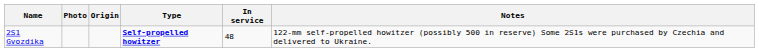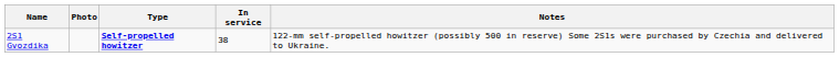 <table class="wikitable sortable">
 <tr>
 <th>Name</th>
 <th>Photo</th>
-<th>Origin</th>
 <th>Type</th>
 <th>In service</th>
 <th>Notes</th>
 </tr>
 <tr>
 <td><a href='#'>2S1 Gvozdika</a></td>
 <td></td>
-<td></td>
 <td><strong><a href='#'>Self-propelled howitzer</a></strong></td>
-<td>48</td>
+<td>38</td>
 <td>122-mm self-propelled howitzer (possibly 500 in reserve) Some 2S1s were purchased by Czechia and delivered to Ukraine.</td>
 </tr>
 </table>
